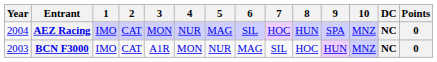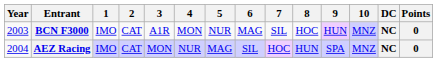 <table class="wikitable" style="text-align:center; font-size:85%">
 <tr>
 <th>Year</th>
 <th>Entrant</th>
 <th>1</th>
 <th>2</th>
 <th>3</th>
 <th>4</th>
 <th>5</th>
 <th>6</th>
 <th>7</th>
 <th>8</th>
 <th>9</th>
 <th>10</th>
 <th>DC</th>
 <th>Points</th>
 </tr>
 <tr>
+<td><a href='#'>2003</a></td>
+<th nowrap><a href='#'>BCN F3000</a></th>
+<td><a href='#'>IMO</a></td>
+<td><a href='#'>CAT</a></td>
+<td><a href='#'>A1R</a></td>
+<td><a href='#'>MON</a></td>
+<td><a href='#'>NUR</a></td>
+<td><a href='#'>MAG</a></td>
+<td><a href='#'>SIL</a></td>
+<td><a href='#'>HOC</a></td>
+<td style="background:#EFCFFF;"><a href='#'>HUN</a><br></td>
+<td style="background:#CFCFFF;"><a href='#'>MNZ</a><br></td>
+<th>NC</th>
+<th>0</th>
+</tr>
+<tr>
 <td><a href='#'>2004</a></td>
 <th nowrap><a href='#'>AEZ Racing</a></th>
 <td style="background:#CFCFFF;"><a href='#'>IMO</a><br></td>
 <td style="background:#CFCFFF;"><a href='#'>CAT</a><br></td>
 <td style="background:#CFCFFF;"><a href='#'>MON</a><br></td>
 <td style="background:#CFCFFF;"><a href='#'>NUR</a><br></td>
 <td style="background:#CFCFFF;"><a href='#'>MAG</a><br></td>
 <td style="background:#CFCFFF;"><a href='#'>SIL</a><br></td>
 <td style="background:#EFCFFF;"><a href='#'>HOC</a><br></td>
 <td style="background:#CFCFFF;"><a href='#'>HUN</a><br></td>
 <td style="background:#CFCFFF;"><a href='#'>SPA</a><br></td>
 <td style="background:#CFCFFF;"><a href='#'>MNZ</a><br></td>
 <th>NC</th>
 <th>0</th>
 </tr>
-<tr>
-<td><a href='#'>2003</a></td>
-<th nowrap><a href='#'>BCN F3000</a></th>
-<td><a href='#'>IMO</a></td>
-<td><a href='#'>CAT</a></td>
-<td><a href='#'>A1R</a></td>
-<td><a href='#'>MON</a></td>
-<td><a href='#'>NUR</a></td>
-<td><a href='#'>MAG</a></td>
-<td><a href='#'>SIL</a></td>
-<td><a href='#'>HOC</a></td>
-<td style="background:#EFCFFF;"><a href='#'>HUN</a><br></td>
-<td style="background:#CFCFFF;"><a href='#'>MNZ</a><br></td>
-<th>NC</th>
-<th>0</th>
-</tr>
 </table>
